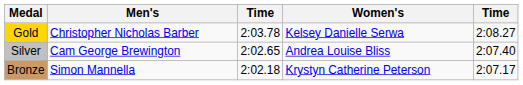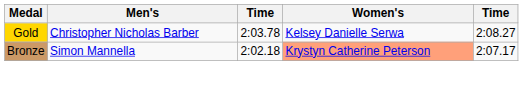 <table class="wikitable" style="text-align:center">
 <tr bgcolor="#efefef">
 <th>Medal</th>
 <th width="250">Men's</th>
 <th width="50">Time</th>
 <th width="250">Women's</th>
 <th width="50">Time</th>
 </tr>
 <tr>
 <td bgcolor="gold">Gold</td>
 <td style="text-align:left"> <a href='#'>Christopher Nicholas Barber</a></td>
 <td>2:03.78</td>
 <td style="text-align:left"> <a href='#'>Kelsey Danielle Serwa</a></td>
 <td>2:08.27</td>
 </tr>
 <tr>
-<td bgcolor="silver">Silver</td>
-<td style="text-align:left"> <a href='#'>Cam George Brewington</a></td>
-<td>2:02.65</td>
-<td style="text-align:left"> <a href='#'>Andrea Louise Bliss</a></td>
-<td>2:07.40</td>
-</tr>
-<tr>
 <td bgcolor="CC9966">Bronze</td>
 <td style="text-align:left"> <a href='#'>Simon Mannella</a></td>
 <td>2:02.18</td>
-<td style="text-align:left"> <a href='#'>Krystyn Catherine Peterson</a></td>
+<td style="background: lightsalmon; text-align:left"> <a href='#'>Krystyn Catherine Peterson</a></td>
 <td>2:07.17</td>
 </tr>
 </table>
